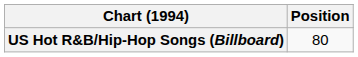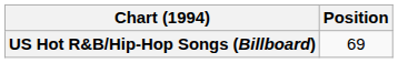 <table class="wikitable plainrowheaders">
 <tr>
 <th scope="col">Chart (1994)</th>
 <th scope="col">Position</th>
 </tr>
 <tr>
 <th scope="row">US Hot R&B/Hip-Hop Songs (<em>Billboard</em>)</th>
-<td align="center">80</td>
+<td align="center">69</td>
 </tr>
 </table>
